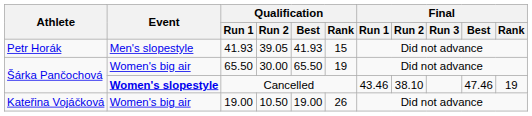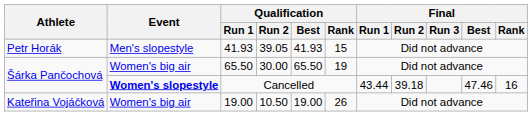 <table class="wikitable" style="font-size:90%">
 <tr>
 <th rowspan="2">Athlete</th>
 <th rowspan="2">Event</th>
 <th colspan="4">Qualification</th>
 <th colspan="5">Final</th>
 </tr>
 <tr style="font-size:95%">
 <th>Run 1</th>
 <th>Run 2</th>
 <th>Best</th>
 <th>Rank</th>
 <th>Run 1</th>
 <th>Run 2</th>
 <th>Run 3</th>
 <th>Best</th>
 <th>Rank</th>
 </tr>
 <tr align=center>
 <td align=left><a href='#'>Petr Horák</a></td>
 <td align=left><a href='#'>Men's slopestyle</a></td>
 <td>41.93</td>
 <td>39.05</td>
 <td>41.93</td>
 <td>15</td>
 <td colspan=5>Did not advance</td>
 </tr>
 <tr align=center>
 <td align=left rowspan="2"><a href='#'>Šárka Pančochová</a></td>
 <td align=left><a href='#'>Women's big air</a></td>
 <td>65.50</td>
 <td>30.00</td>
 <td>65.50</td>
 <td>19</td>
 <td colspan=5>Did not advance</td>
 </tr>
 <tr align=center>
 <td align=left><strong><a href='#'>Women's slopestyle</a></strong></td>
 <td colspan=4>Cancelled</td>
-<td>43.46</td>
-<td>38.10</td>
+<td>43.44</td>
+<td>39.18</td>
 <td></td>
 <td>47.46</td>
-<td>19</td>
+<td>16</td>
 </tr>
 <tr align=center>
 <td align=left><a href='#'>Kateřina Vojáčková</a></td>
 <td align=left><a href='#'>Women's big air</a></td>
 <td>19.00</td>
 <td>10.50</td>
 <td>19.00</td>
 <td>26</td>
 <td colspan=5>Did not advance</td>
 </tr>
 </table>
